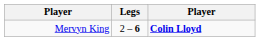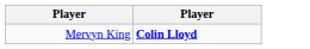 <table class=wikitable style="text-align:center">
 <tr>
 <th width=163>Player</th>
-<th width=50>Legs</th>
 <th width=163>Player</th>
 </tr>
 <tr align=left>
 <td align=right><a href='#'>Mervyn King</a> </td>
-<td align=center>2 – <strong>6</strong></td>
 <td> <strong><a href='#'>Colin Lloyd</a></strong></td>
 </tr>
 </table>
